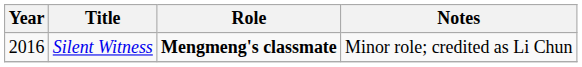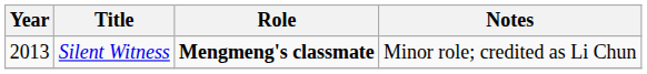 <table class="wikitable sortable">
 <tr>
 <th>Year</th>
 <th>Title</th>
 <th>Role</th>
 <th class="unsortable">Notes</th>
 </tr>
 <tr>
-<td>2016</td>
+<td>2013</td>
 <td><em><a href='#'>Silent Witness</a></em></td>
 <td><strong>Mengmeng's classmate</strong></td>
 <td>Minor role; credited as Li Chun</td>
 </tr>
 <tr>
 </tr>
 </table>
